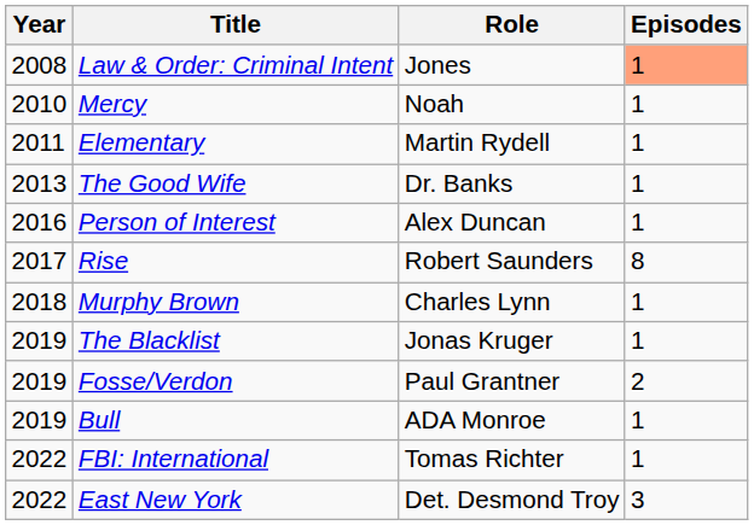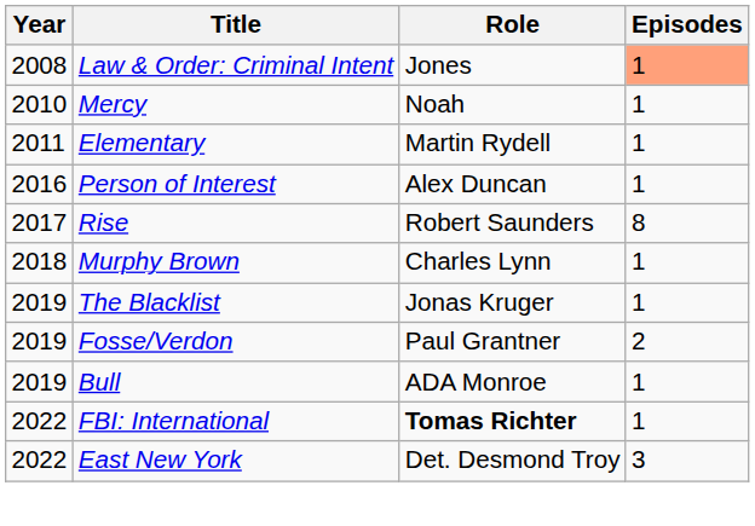 <table class="wikitable">
 <tr>
 <th>Year</th>
 <th>Title</th>
 <th>Role</th>
 <th>Episodes</th>
 </tr>
 <tr>
 <td>2008</td>
 <td><em><a href='#'>Law & Order: Criminal Intent</a></em></td>
 <td>Jones</td>
 <td style="background: lightsalmon;">1</td>
 </tr>
 <tr>
 <td>2010</td>
 <td><em><a href='#'>Mercy</a></em></td>
 <td>Noah</td>
 <td>1</td>
 </tr>
 <tr>
 <td>2011</td>
 <td><em><a href='#'>Elementary</a></em></td>
 <td>Martin Rydell</td>
-<td>1</td>
-</tr>
-<tr>
-<td>2013</td>
-<td><em><a href='#'>The Good Wife</a></em></td>
-<td>Dr. Banks</td>
 <td>1</td>
 </tr>
 <tr>
 <td>2016</td>
 <td><em><a href='#'>Person of Interest</a></em></td>
 <td>Alex Duncan</td>
 <td>1</td>
 </tr>
 <tr>
 <td>2017</td>
 <td><em><a href='#'>Rise</a></em></td>
 <td>Robert Saunders</td>
 <td>8</td>
 </tr>
 <tr>
 <td>2018</td>
 <td><em><a href='#'>Murphy Brown</a></em></td>
 <td>Charles Lynn</td>
 <td>1</td>
 </tr>
 <tr>
 <td>2019</td>
 <td><em><a href='#'>The Blacklist</a></em></td>
 <td>Jonas Kruger</td>
 <td>1</td>
 </tr>
 <tr>
 <td>2019</td>
 <td><em><a href='#'>Fosse/Verdon</a></em></td>
 <td>Paul Grantner</td>
 <td>2</td>
 </tr>
 <tr>
 <td>2019</td>
 <td><em><a href='#'>Bull</a></em></td>
 <td>ADA Monroe</td>
 <td>1</td>
 </tr>
 <tr>
 <td>2022</td>
 <td><em><a href='#'>FBI: International</a></em></td>
-<td>Tomas Richter</td>
+<td><strong>Tomas Richter</strong></td>
 <td>1</td>
 </tr>
 <tr>
 <td>2022</td>
 <td><em><a href='#'>East New York</a></em></td>
 <td>Det. Desmond Troy</td>
 <td>3</td>
 </tr>
 </table>
